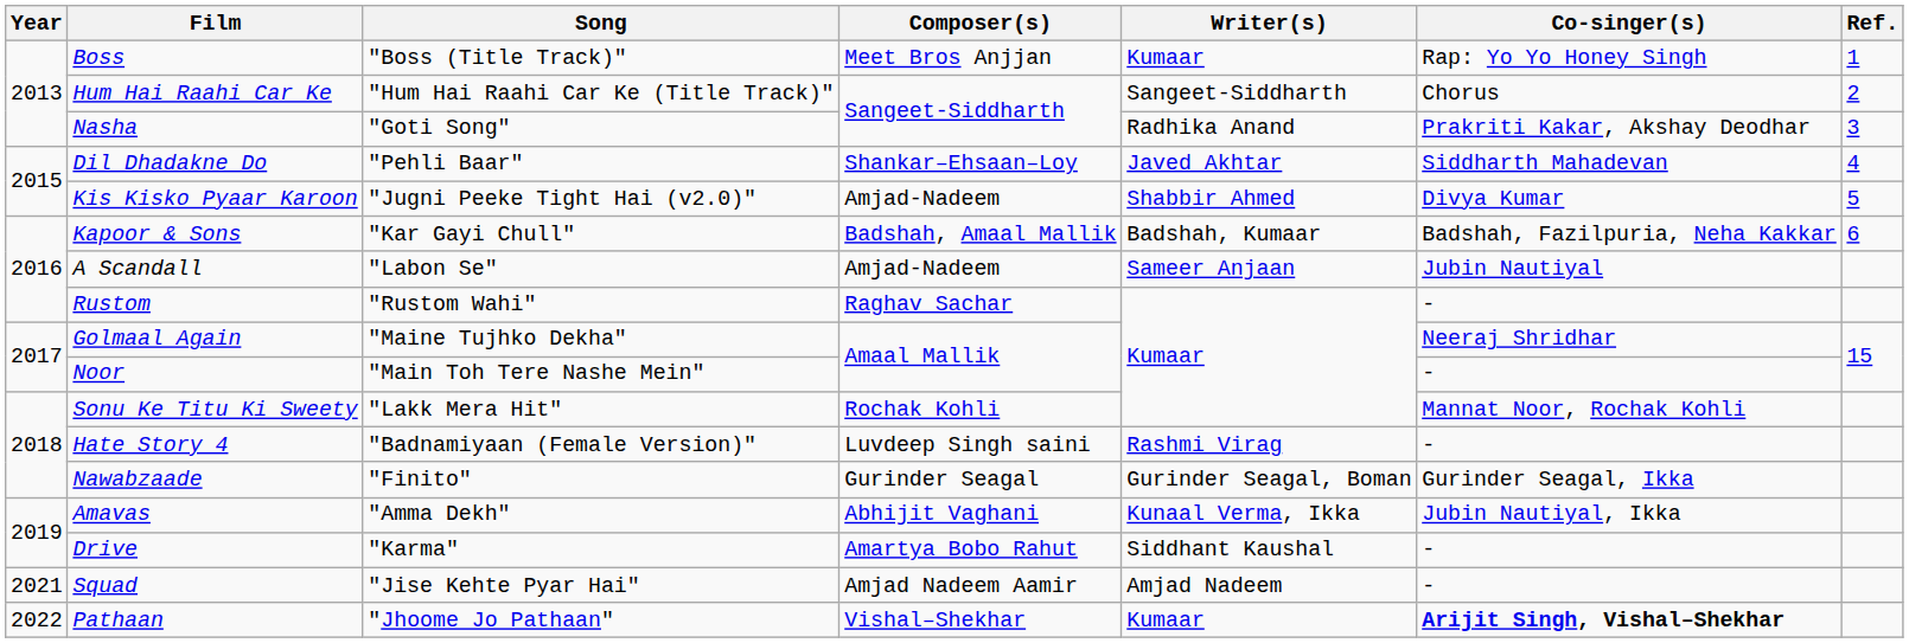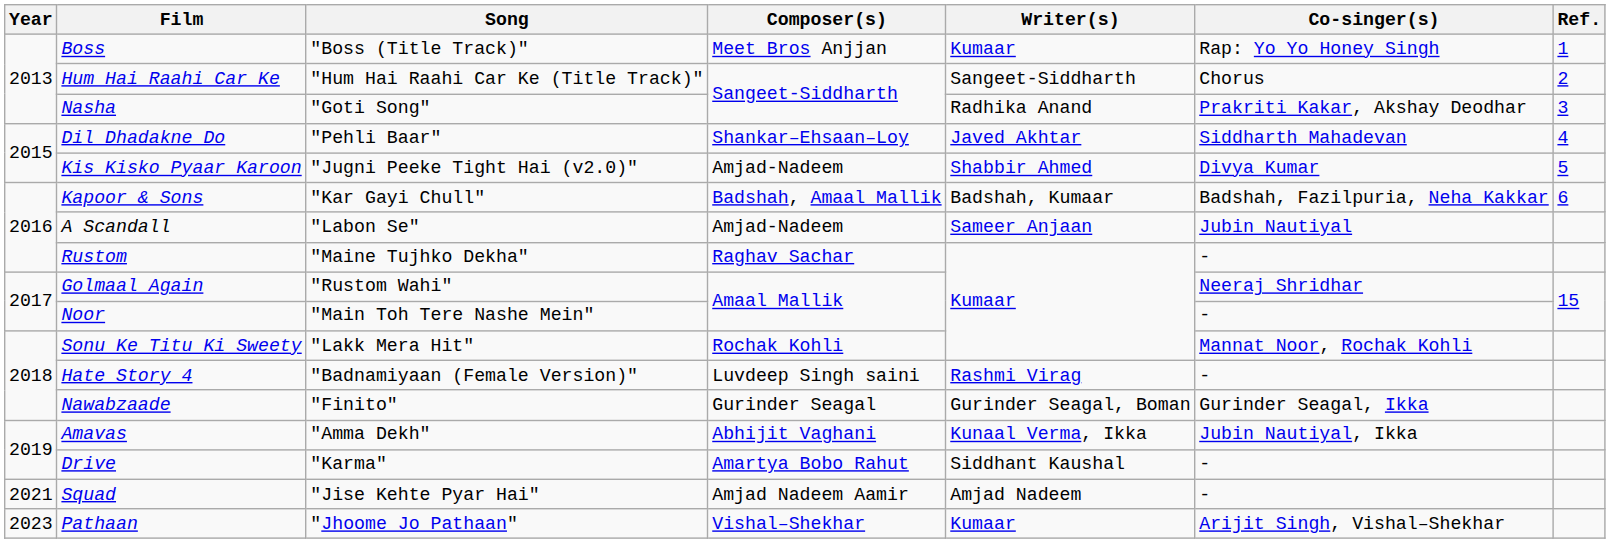 <table class="wikitable sortable">
 <tr>
 <th>Year</th>
 <th>Film</th>
 <th>Song</th>
 <th>Composer(s)</th>
 <th>Writer(s)</th>
 <th>Co-singer(s)</th>
 <th>Ref.</th>
 </tr>
 <tr>
 <td rowspan="3">2013</td>
 <td><em><a href='#'>Boss</a></em></td>
 <td>"Boss (Title Track)"</td>
 <td><a href='#'>Meet Bros</a> Anjjan</td>
 <td><a href='#'>Kumaar</a></td>
 <td>Rap: <a href='#'>Yo Yo Honey Singh</a></td>
 <td><a href='#'>1</a></td>
 </tr>
 <tr>
 <td><em><a href='#'>Hum Hai Raahi Car Ke</a></em></td>
 <td>"Hum Hai Raahi Car Ke (Title Track)"</td>
 <td rowspan="2"><a href='#'>Sangeet-Siddharth</a></td>
 <td>Sangeet-Siddharth</td>
 <td>Chorus</td>
 <td><a href='#'>2</a></td>
 </tr>
 <tr>
 <td><em><a href='#'>Nasha</a></em></td>
 <td>"Goti Song"</td>
 <td>Radhika Anand</td>
 <td><a href='#'>Prakriti Kakar</a>, Akshay Deodhar</td>
 <td><a href='#'>3</a></td>
 </tr>
 <tr>
 <td rowspan="2">2015</td>
 <td><em><a href='#'>Dil Dhadakne Do</a></em></td>
 <td>"Pehli Baar"</td>
 <td><a href='#'>Shankar–Ehsaan–Loy</a></td>
 <td><a href='#'>Javed Akhtar</a></td>
 <td><a href='#'>Siddharth Mahadevan</a></td>
 <td><a href='#'>4</a></td>
 </tr>
 <tr>
 <td><em><a href='#'>Kis Kisko Pyaar Karoon</a></em></td>
 <td>"Jugni Peeke Tight Hai (v2.0)"</td>
 <td>Amjad-Nadeem</td>
 <td><a href='#'>Shabbir Ahmed</a></td>
 <td><a href='#'>Divya Kumar</a></td>
 <td><a href='#'>5</a></td>
 </tr>
 <tr>
 <td rowspan="3">2016</td>
 <td><em><a href='#'>Kapoor & Sons</a></em></td>
 <td>"Kar Gayi Chull"</td>
 <td><a href='#'>Badshah</a>, <a href='#'>Amaal Mallik</a></td>
 <td>Badshah, Kumaar</td>
 <td>Badshah, Fazilpuria, <a href='#'>Neha Kakkar</a></td>
 <td><a href='#'>6</a></td>
 </tr>
 <tr>
 <td><em>A Scandall</em></td>
 <td>"Labon Se"</td>
 <td>Amjad-Nadeem</td>
 <td><a href='#'>Sameer Anjaan</a></td>
 <td><a href='#'>Jubin Nautiyal</a></td>
 <td></td>
 </tr>
 <tr>
 <td><em><a href='#'>Rustom</a></em></td>
-<td>"Rustom Wahi"</td>
+<td>"Maine Tujhko Dekha"</td>
 <td><a href='#'>Raghav Sachar</a></td>
 <td rowspan="4"><a href='#'>Kumaar</a></td>
 <td>-</td>
 <td></td>
 </tr>
 <tr>
 <td rowspan="2">2017</td>
 <td><em><a href='#'>Golmaal Again</a></em></td>
-<td>"Maine Tujhko Dekha"</td>
+<td>"Rustom Wahi"</td>
 <td rowspan="2"><a href='#'>Amaal Mallik</a></td>
 <td><a href='#'>Neeraj Shridhar</a></td>
 <td rowspan="2"><a href='#'>15</a></td>
 </tr>
 <tr>
 <td><em><a href='#'>Noor</a></em></td>
 <td>"Main Toh Tere Nashe Mein"</td>
 <td>-</td>
 </tr>
 <tr>
 <td rowspan="3">2018</td>
 <td><em><a href='#'>Sonu Ke Titu Ki Sweety</a></em></td>
 <td>"Lakk Mera Hit"</td>
 <td><a href='#'>Rochak Kohli</a></td>
 <td><a href='#'>Mannat Noor</a>, <a href='#'>Rochak Kohli</a></td>
 <td></td>
 </tr>
 <tr>
 <td><em><a href='#'>Hate Story 4</a></em></td>
 <td>"Badnamiyaan (Female Version)"</td>
 <td>Luvdeep Singh saini</td>
 <td><a href='#'>Rashmi Virag</a></td>
 <td>-</td>
 <td></td>
 </tr>
 <tr>
 <td><em><a href='#'>Nawabzaade</a></em></td>
 <td>"Finito"</td>
 <td>Gurinder Seagal</td>
 <td>Gurinder Seagal, Boman</td>
 <td>Gurinder Seagal, <a href='#'>Ikka</a></td>
 <td></td>
 </tr>
 <tr>
 <td rowspan="2">2019</td>
 <td><em><a href='#'>Amavas</a></em></td>
 <td>"Amma Dekh"</td>
 <td><a href='#'>Abhijit Vaghani</a></td>
 <td><a href='#'>Kunaal Verma</a>, Ikka</td>
 <td><a href='#'>Jubin Nautiyal</a>, Ikka</td>
 <td></td>
 </tr>
 <tr>
 <td><em><a href='#'>Drive</a></em></td>
 <td>"Karma"</td>
 <td><a href='#'>Amartya Bobo Rahut</a></td>
 <td>Siddhant Kaushal</td>
 <td>-</td>
 <td></td>
 </tr>
 <tr>
 <td>2021</td>
 <td><em><a href='#'>Squad</a></em></td>
 <td>"Jise Kehte Pyar Hai"</td>
 <td>Amjad Nadeem Aamir</td>
 <td>Amjad Nadeem</td>
 <td>-</td>
 <td></td>
 </tr>
 <tr>
-<td>2022</td>
+<td>2023</td>
 <td><a href='#'><em>Pathaan</em></a></td>
 <td>"<a href='#'>Jhoome Jo Pathaan</a>"</td>
 <td><a href='#'>Vishal–Shekhar</a></td>
 <td><a href='#'>Kumaar</a></td>
-<td><strong><a href='#'>Arijit Singh</a>, Vishal–Shekhar</strong></td>
+<td><a href='#'>Arijit Singh</a>, Vishal–Shekhar</td>
 <td></td>
 </tr>
 </table>
